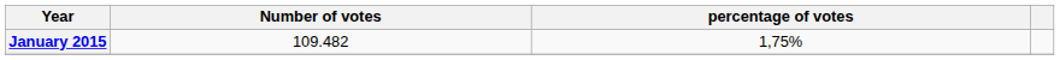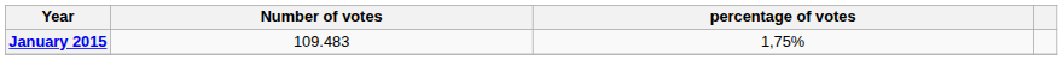 <table Class = "wikitable sortable" style="text-align: center;">
 <tr>
 <th style = "width: 10%;">Year</th>
 <th>Number of votes</th>
 <th>percentage of votes</th>
 <th></th>
 </tr>
 <tr>
 <th><a href='#'>January 2015</a></th>
-<td>109.482</td>
+<td>109.483</td>
 <td>1,75%</td>
 <td></td>
 </tr>
 <tr>
 </tr>
 </table>
